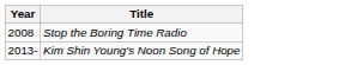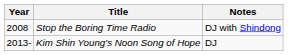 <table class="wikitable">
 <tr>
 <th>Year</th>
 <th>Title</th>
+<th>Notes</th>
 </tr>
 <tr>
 <td>2008</td>
 <td><em>Stop the Boring Time Radio</em></td>
+<td>DJ with <a href='#'>Shindong</a></td>
 </tr>
 <tr>
 <td>2013-</td>
 <td><em>Kim Shin Young's Noon Song of Hope</em></td>
+<td>DJ</td>
 </tr>
 </table>
